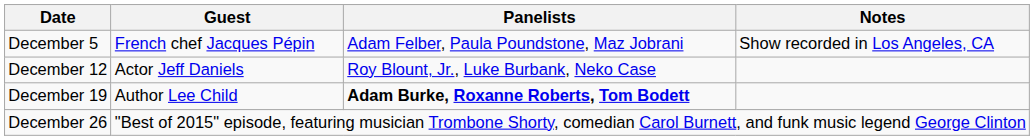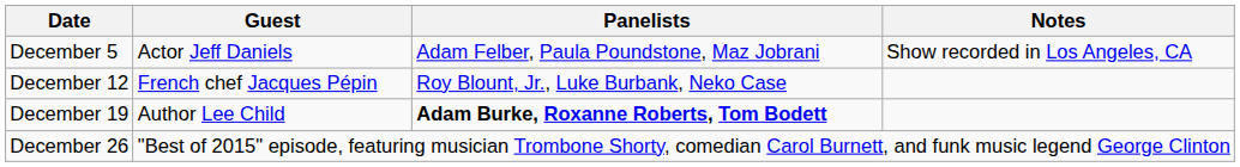 <table class="wikitable">
 <tr>
 <th>Date</th>
 <th>Guest</th>
 <th>Panelists</th>
 <th>Notes</th>
 </tr>
 <tr>
 <td>December 5</td>
-<td><a href='#'>French</a> chef <a href='#'>Jacques Pépin</a></td>
+<td>Actor <a href='#'>Jeff Daniels</a></td>
 <td><a href='#'>Adam Felber</a>, <a href='#'>Paula Poundstone</a>, <a href='#'>Maz Jobrani</a></td>
 <td>Show recorded in <a href='#'>Los Angeles, CA</a></td>
 </tr>
 <tr>
 <td>December 12</td>
-<td>Actor <a href='#'>Jeff Daniels</a></td>
+<td><a href='#'>French</a> chef <a href='#'>Jacques Pépin</a></td>
 <td><a href='#'>Roy Blount, Jr.</a>, <a href='#'>Luke Burbank</a>, <a href='#'>Neko Case</a></td>
 <td></td>
 </tr>
 <tr>
 <td>December 19</td>
 <td>Author <a href='#'>Lee Child</a></td>
 <td><strong>Adam Burke, <a href='#'>Roxanne Roberts</a>, <a href='#'>Tom Bodett</a></strong></td>
 <td></td>
 </tr>
 <tr>
 <td>December 26</td>
 <td colspan="3">"Best of 2015" episode, featuring musician <a href='#'>Trombone Shorty</a>, comedian <a href='#'>Carol Burnett</a>, and funk music legend <a href='#'>George Clinton</a></td>
 </tr>
 </table>
